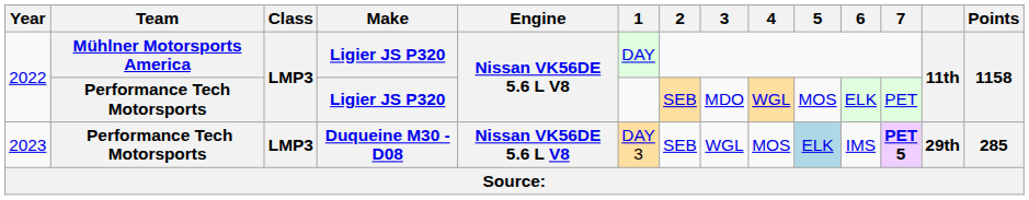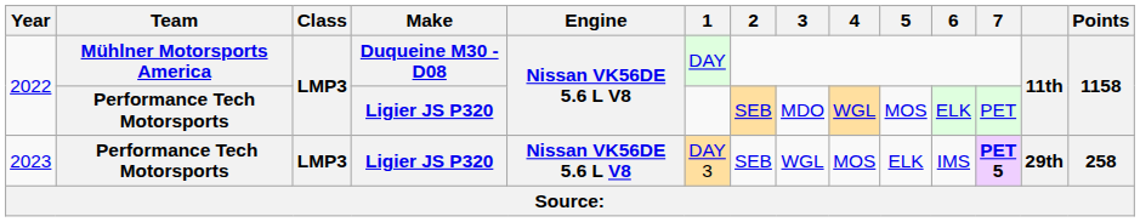 <table class="wikitable" style="text-align:center; font-size:90%">
 <tr>
 <th>Year</th>
 <th>Team</th>
 <th>Class</th>
 <th>Make</th>
 <th>Engine</th>
 <th>1</th>
 <th>2</th>
 <th>3</th>
 <th>4</th>
 <th>5</th>
 <th>6</th>
 <th>7</th>
 <th></th>
 <th>Points</th>
 </tr>
 <tr>
 <td rowspan=2><a href='#'>2022</a></td>
 <th><a href='#'>Mühlner Motorsports America</a></th>
 <th rowspan=2>LMP3</th>
-<th><a href='#'>Ligier JS P320</a></th>
+<th><a href='#'>Duqueine M30 - D08</a></th>
 <th rowspan=2><a href='#'>Nissan VK56DE</a> 5.6 L V8</th>
 <td style="background:#DFFFDF;"><a href='#'>DAY</a><br></td>
 <td colspan=6></td>
 <th rowspan=2>11th</th>
 <th rowspan=2>1158</th>
 </tr>
 <tr>
 <th>Performance Tech Motorsports</th>
 <th><a href='#'>Ligier JS P320</a></th>
 <td></td>
 <td style="background:#FFDF9F;"><a href='#'>SEB</a><br></td>
 <td><a href='#'>MDO</a></td>
 <td style="background:#FFDF9F;"><a href='#'>WGL</a><br></td>
 <td style="background:#;"><a href='#'>MOS</a><br></td>
 <td style="background:#DFFFDF;"><a href='#'>ELK</a><br></td>
 <td style="background:#DFFFDF;"><a href='#'>PET</a><br></td>
 </tr>
 <tr>
 <td><a href='#'>2023</a></td>
 <th> Performance Tech Motorsports</th>
 <th>LMP3</th>
-<th><a href='#'>Duqueine M30 - D08</a></th>
+<th><a href='#'>Ligier JS P320</a></th>
 <th><a href='#'>Nissan VK56DE</a> 5.6 L <a href='#'>V8</a></th>
 <td style="background:#FFDF9F;"><a href='#'>DAY</a><br>3</td>
 <td><a href='#'>SEB</a><br></td>
 <td><a href='#'>WGL</a><br></td>
 <td><a href='#'>MOS</a><br></td>
-<td style="background: lightblue;"><a href='#'>ELK</a><br></td>
+<td><a href='#'>ELK</a><br></td>
 <td><a href='#'>IMS</a><br></td>
 <td style="background:#EFCFFF;"><strong><a href='#'>PET</a><br>5</strong></td>
 <th>29th</th>
-<th>285</th>
+<th>258</th>
 </tr>
 <tr>
 <th colspan="14">Source:</th>
 </tr>
 </table>
